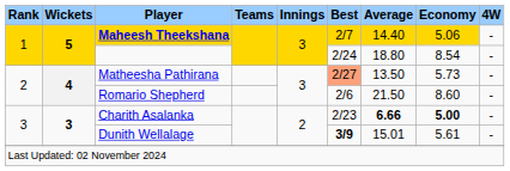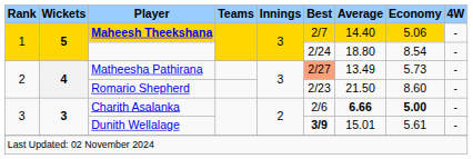 <table class="wikitable plainrowheaders sortable">
 <tr>
 <th scope="col" style="background:#9cf;">Rank</th>
 <th scope="col" style="background:#9cf;">Wickets</th>
 <th scope="col" style="background:#9cf;">Player</th>
 <th scope="col" style="background:#9cf;">Teams</th>
 <th scope="col" style="background:#9cf;">Innings</th>
 <th scope="col" style="background:#9cf;">Best</th>
 <th scope="col" style="background:#9cf;">Average</th>
 <th scope="col" style="background:#9cf;">Economy</th>
 <th scope="col" style="background:#9cf;">4W</th>
 </tr>
 <tr>
 <td rowspan="2" style="text-align:center; background:gold;">1</td>
 <th rowspan="2" scope="row" style="text-align:center; background:gold;"><strong>5</strong></th>
 <td style="background:gold;"><strong><a href='#'>Maheesh Theekshana</a></strong></td>
 <td rowspan="2" style="text-align:center; background:gold;"></td>
 <td rowspan="2" style="text-align:center; background:gold;">3</td>
 <td style="text-align:center; background:gold;">2/7</td>
 <td style="text-align:center; background:gold;">14.40</td>
 <td style="text-align:center; background:gold;">5.06</td>
 <td align="center">-</td>
 </tr>
 <tr>
 <td></td>
 <td align="center">2/24</td>
 <td align="center">18.80</td>
 <td align="center">8.54</td>
 <td align="center">-</td>
 </tr>
 <tr>
 <td rowspan="2" align="center">2</td>
 <th rowspan="2" scope="row" style="text-align:center;"><strong>4</strong></th>
 <td><a href='#'>Matheesha Pathirana</a></td>
 <td align="center"></td>
 <td rowspan="2" align="center">3</td>
 <td align="center" style="background: lightsalmon;">2/27</td>
-<td align="center">13.50</td>
+<td align="center">13.49</td>
 <td align="center">5.73</td>
 <td align="center">-</td>
 </tr>
 <tr>
 <td><a href='#'>Romario Shepherd</a></td>
 <td align="center"></td>
-<td align="center">2/6</td>
+<td align="center">2/23</td>
 <td align="center">21.50</td>
 <td align="center">8.60</td>
 <td align="center">-</td>
 </tr>
 <tr>
 <td rowspan="2" align="center">3</td>
 <td rowspan="2" align="center"><strong>3</strong></td>
 <td><a href='#'>Charith Asalanka</a></td>
 <td rowspan="2" align="center"></td>
 <td rowspan="2" align="center">2</td>
-<td align="center">2/23</td>
+<td align="center">2/6</td>
 <td align="center"><strong>6.66</strong></td>
 <td align="center"><strong>5.00</strong></td>
 <td align="center">-</td>
 </tr>
 <tr>
 <td><a href='#'>Dunith Wellalage</a></td>
 <td align="center"><strong>3/9</strong></td>
 <td align="center">15.01</td>
 <td align="center">5.61</td>
 <td align="center">-</td>
 </tr>
 <tr>
 </tr>
 <tr class="sortbottom">
 <td colspan="10"><small>Last Updated: 02 November 2024</small></td>
 </tr>
 </table>
